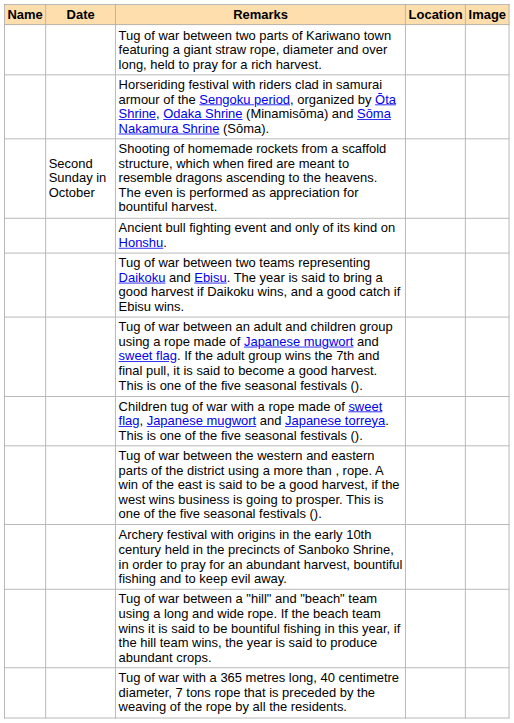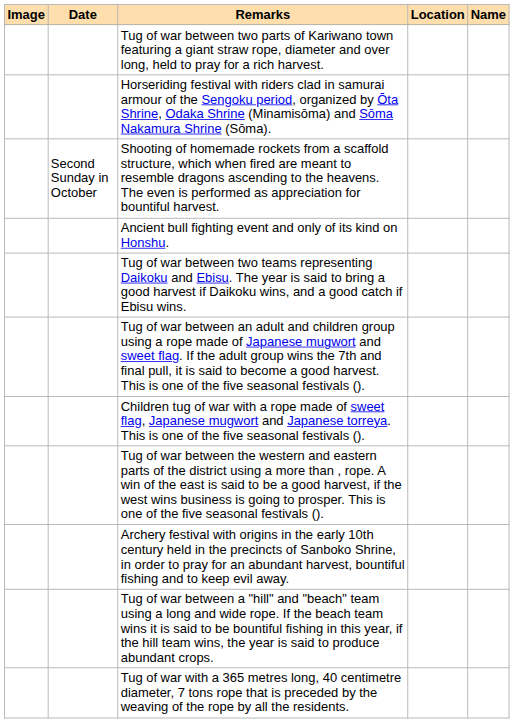 <table class="wikitable sortable" width="100%" style="background:#ffffff;">
 <tr>
-<th align="left" style="background:#ffdead;">Name</th>
+<th align="left" style="background:#ffdead;" class="unsortable">Image</th>
 <th align="left" style="background:#ffdead;">Date</th>
 <th align="left" style="background:#ffdead;" class="unsortable">Remarks</th>
 <th style="background:#ffdead;">Location</th>
-<th align="left" style="background:#ffdead;" class="unsortable">Image</th>
+<th align="left" style="background:#ffdead;">Name</th>
 </tr>
 <tr>
 <td></td>
 <td></td>
 <td>Tug of war between two parts of Kariwano town featuring a giant straw rope,  diameter and over  long, held to pray for a rich harvest.</td>
 <td></td>
 <td></td>
 </tr>
 <tr>
 <td></td>
 <td></td>
 <td>Horseriding festival with riders clad in samurai armour of the <a href='#'>Sengoku period</a>, organized by <a href='#'>Ōta Shrine</a>, <a href='#'>Odaka Shrine</a> (Minamisōma) and <a href='#'>Sōma Nakamura Shrine</a> (Sōma).</td>
 <td></td>
 <td></td>
 </tr>
 <tr>
 <td></td>
 <td>Second Sunday in October</td>
 <td>Shooting of homemade rockets from a scaffold structure, which when fired are meant to resemble dragons ascending to the heavens. The even is performed as appreciation for bountiful harvest.</td>
 <td></td>
 <td></td>
 </tr>
 <tr>
 <td></td>
 <td></td>
 <td>Ancient bull fighting event and only of its kind on <a href='#'>Honshu</a>.</td>
 <td></td>
 <td></td>
 </tr>
 <tr>
 <td></td>
 <td></td>
 <td>Tug of war between two teams representing <a href='#'>Daikoku</a> and <a href='#'>Ebisu</a>. The year is said to bring a good harvest if Daikoku wins, and a good catch if Ebisu wins.</td>
 <td></td>
 <td></td>
 </tr>
 <tr>
 <td></td>
 <td></td>
 <td>Tug of war between an adult and children group using a rope made of <a href='#'>Japanese mugwort</a> and <a href='#'>sweet flag</a>. If the adult group wins the 7th and final pull, it is said to become a good harvest. This is one of the five seasonal festivals ().</td>
 <td></td>
 <td></td>
 </tr>
 <tr>
 <td></td>
 <td></td>
 <td>Children tug of war with a rope made of <a href='#'>sweet flag</a>, <a href='#'>Japanese mugwort</a> and <a href='#'>Japanese torreya</a>. This is one of the five seasonal festivals ().</td>
 <td></td>
 <td></td>
 </tr>
 <tr>
 <td></td>
 <td></td>
 <td>Tug of war between the western and eastern parts of the district using a more than ,  rope. A win of the east is said to be a good harvest, if the west wins business is going to prosper. This is one of the five seasonal festivals ().</td>
 <td></td>
 <td></td>
 </tr>
 <tr>
 <td></td>
 <td></td>
 <td>Archery festival with origins in the early 10th century held in the precincts of Sanboko Shrine, in order to pray for an abundant harvest, bountiful fishing and to keep evil away.</td>
 <td></td>
 <td></td>
 </tr>
 <tr>
 <td></td>
 <td></td>
 <td>Tug of war between a "hill" and "beach" team using a  long and  wide rope. If the beach team wins it is said to be bountiful fishing in this year, if the hill team wins, the year is said to produce abundant crops.</td>
 <td></td>
 <td></td>
 </tr>
 <tr>
 <td></td>
 <td></td>
 <td>Tug of war with a 365 metres long, 40 centimetre diameter, 7 tons rope that is preceded by the weaving of the rope by all the residents.</td>
 <td></td>
 <td></td>
 </tr>
 </table>
